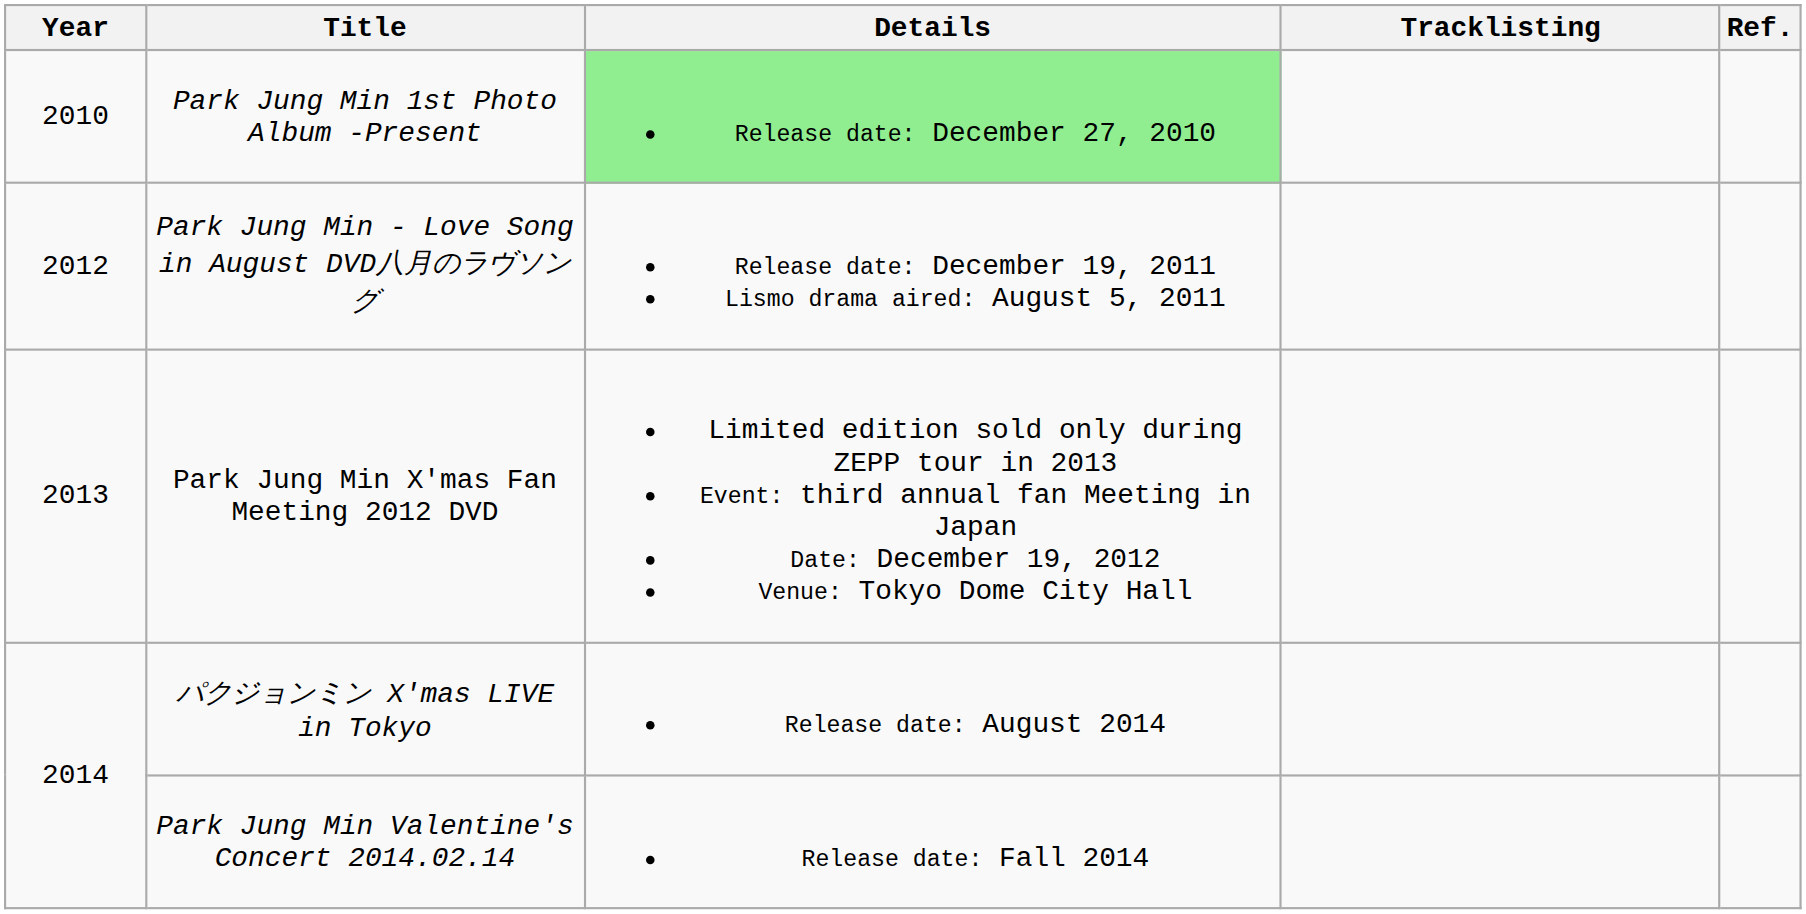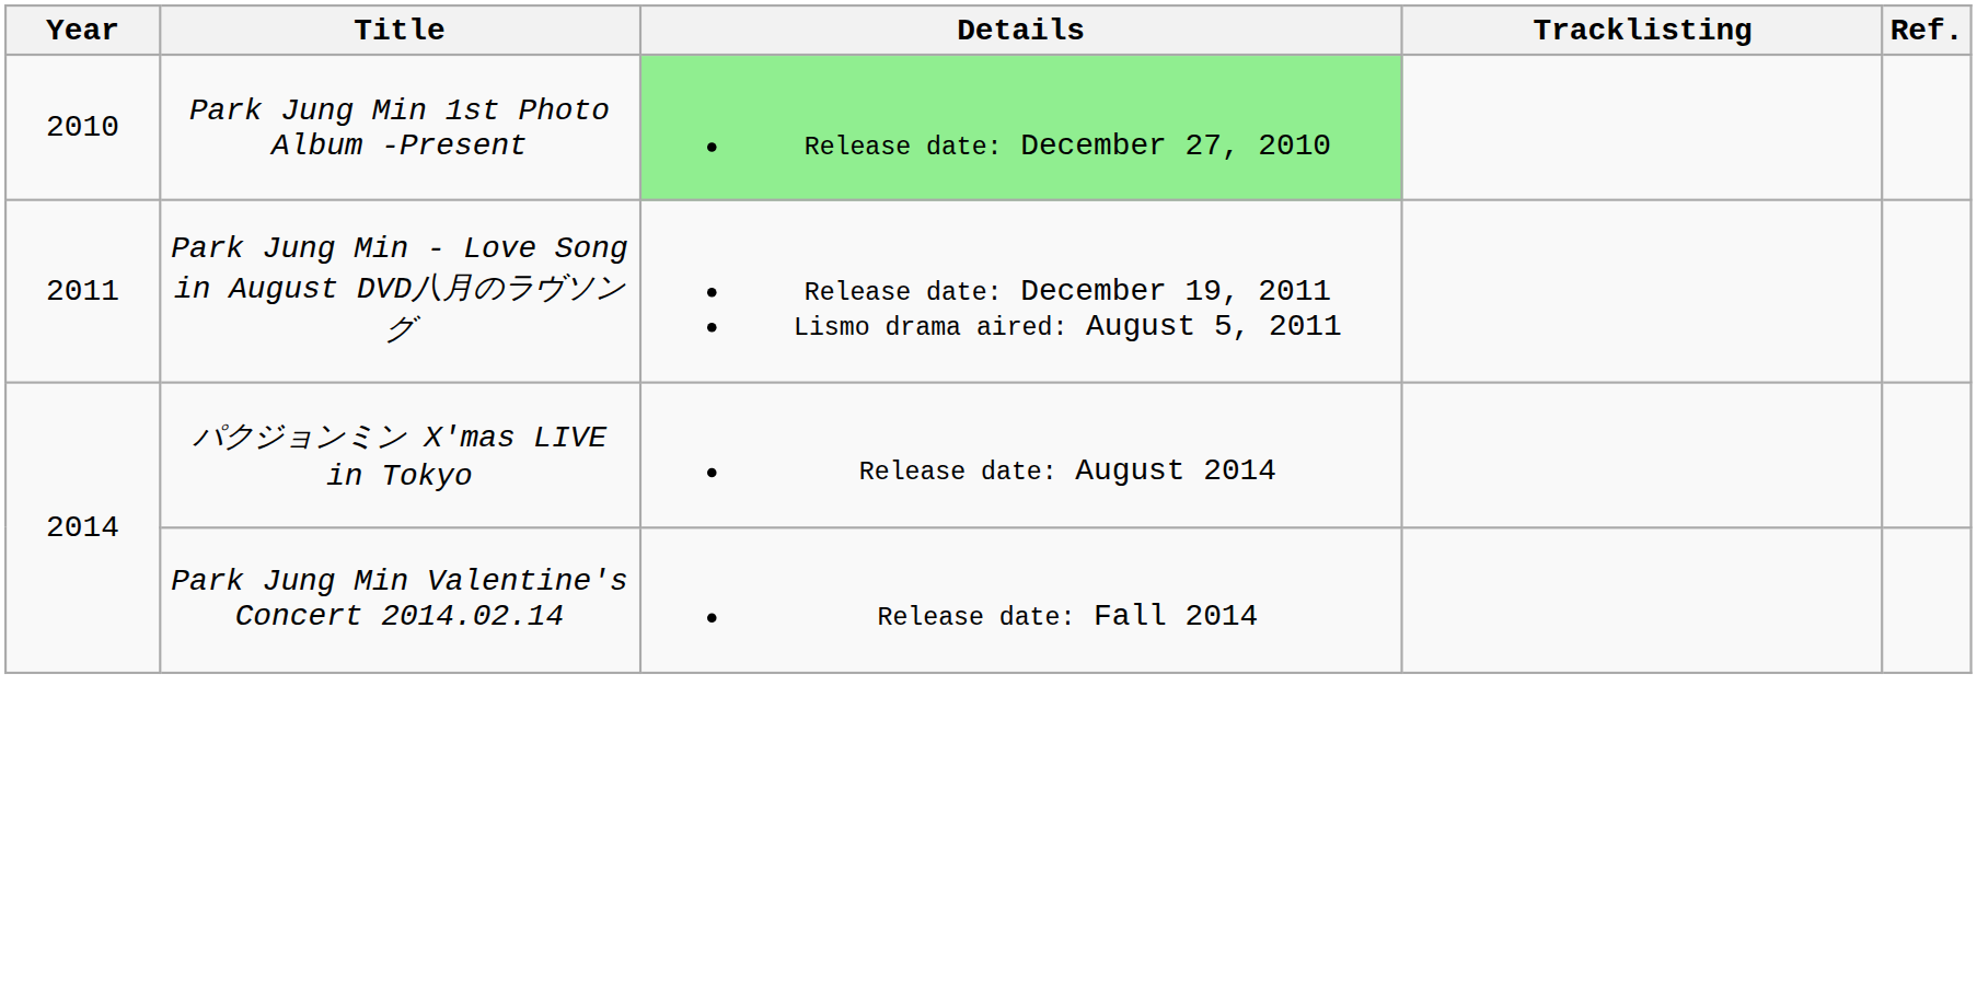 <table class="wikitable"  style="width:95%; text-align:center;">
 <tr>
 <th width=8%>Year</th>
 <th width=25%>Title</th>
 <th width=40%>Details</th>
 <th width=25%>Tracklisting</th>
 <th width=2%>Ref.</th>
 </tr>
 <tr>
 <td>2010</td>
 <td><em>Park Jung Min 1st Photo Album -Present</em></td>
 <td style="background: lightgreen;"><br><ul><li><small>Release date:</small> December 27, 2010</li></ul></td>
 <td></td>
 <td></td>
 </tr>
 <tr>
-<td>2012</td>
+<td>2011</td>
 <td><em>Park Jung Min - Love Song in August DVD八月のラヴソング</em></td>
 <td><br><ul><li><small>Release date:</small> December 19, 2011</li><li><small>Lismo drama aired:</small> August 5, 2011</li></ul></td>
-<td></td>
-<td></td>
-</tr>
-<tr>
-<td>2013</td>
-<td>Park Jung Min X'mas Fan Meeting 2012 DVD</td>
-<td><br><ul><li>Limited edition sold only during ZEPP tour in 2013</li><li><small>Event:</small> third annual fan Meeting in Japan</li><li><small>Date:</small> December 19, 2012</li><li><small>Venue:</small> Tokyo Dome City Hall</li></ul></td>
 <td></td>
 <td></td>
 </tr>
 <tr>
 <td rowspan=2>2014</td>
 <td><em>パクジョンミン X'mas LIVE in Tokyo</em></td>
 <td><br><ul><li><small>Release date:</small> August 2014</li></ul></td>
 <td></td>
 <td></td>
 </tr>
 <tr>
 <td><em>Park Jung Min Valentine's Concert 2014.02.14</em></td>
 <td><br><ul><li><small>Release date:</small> Fall 2014</li></ul></td>
 <td></td>
 <td></td>
 </tr>
 </table>
